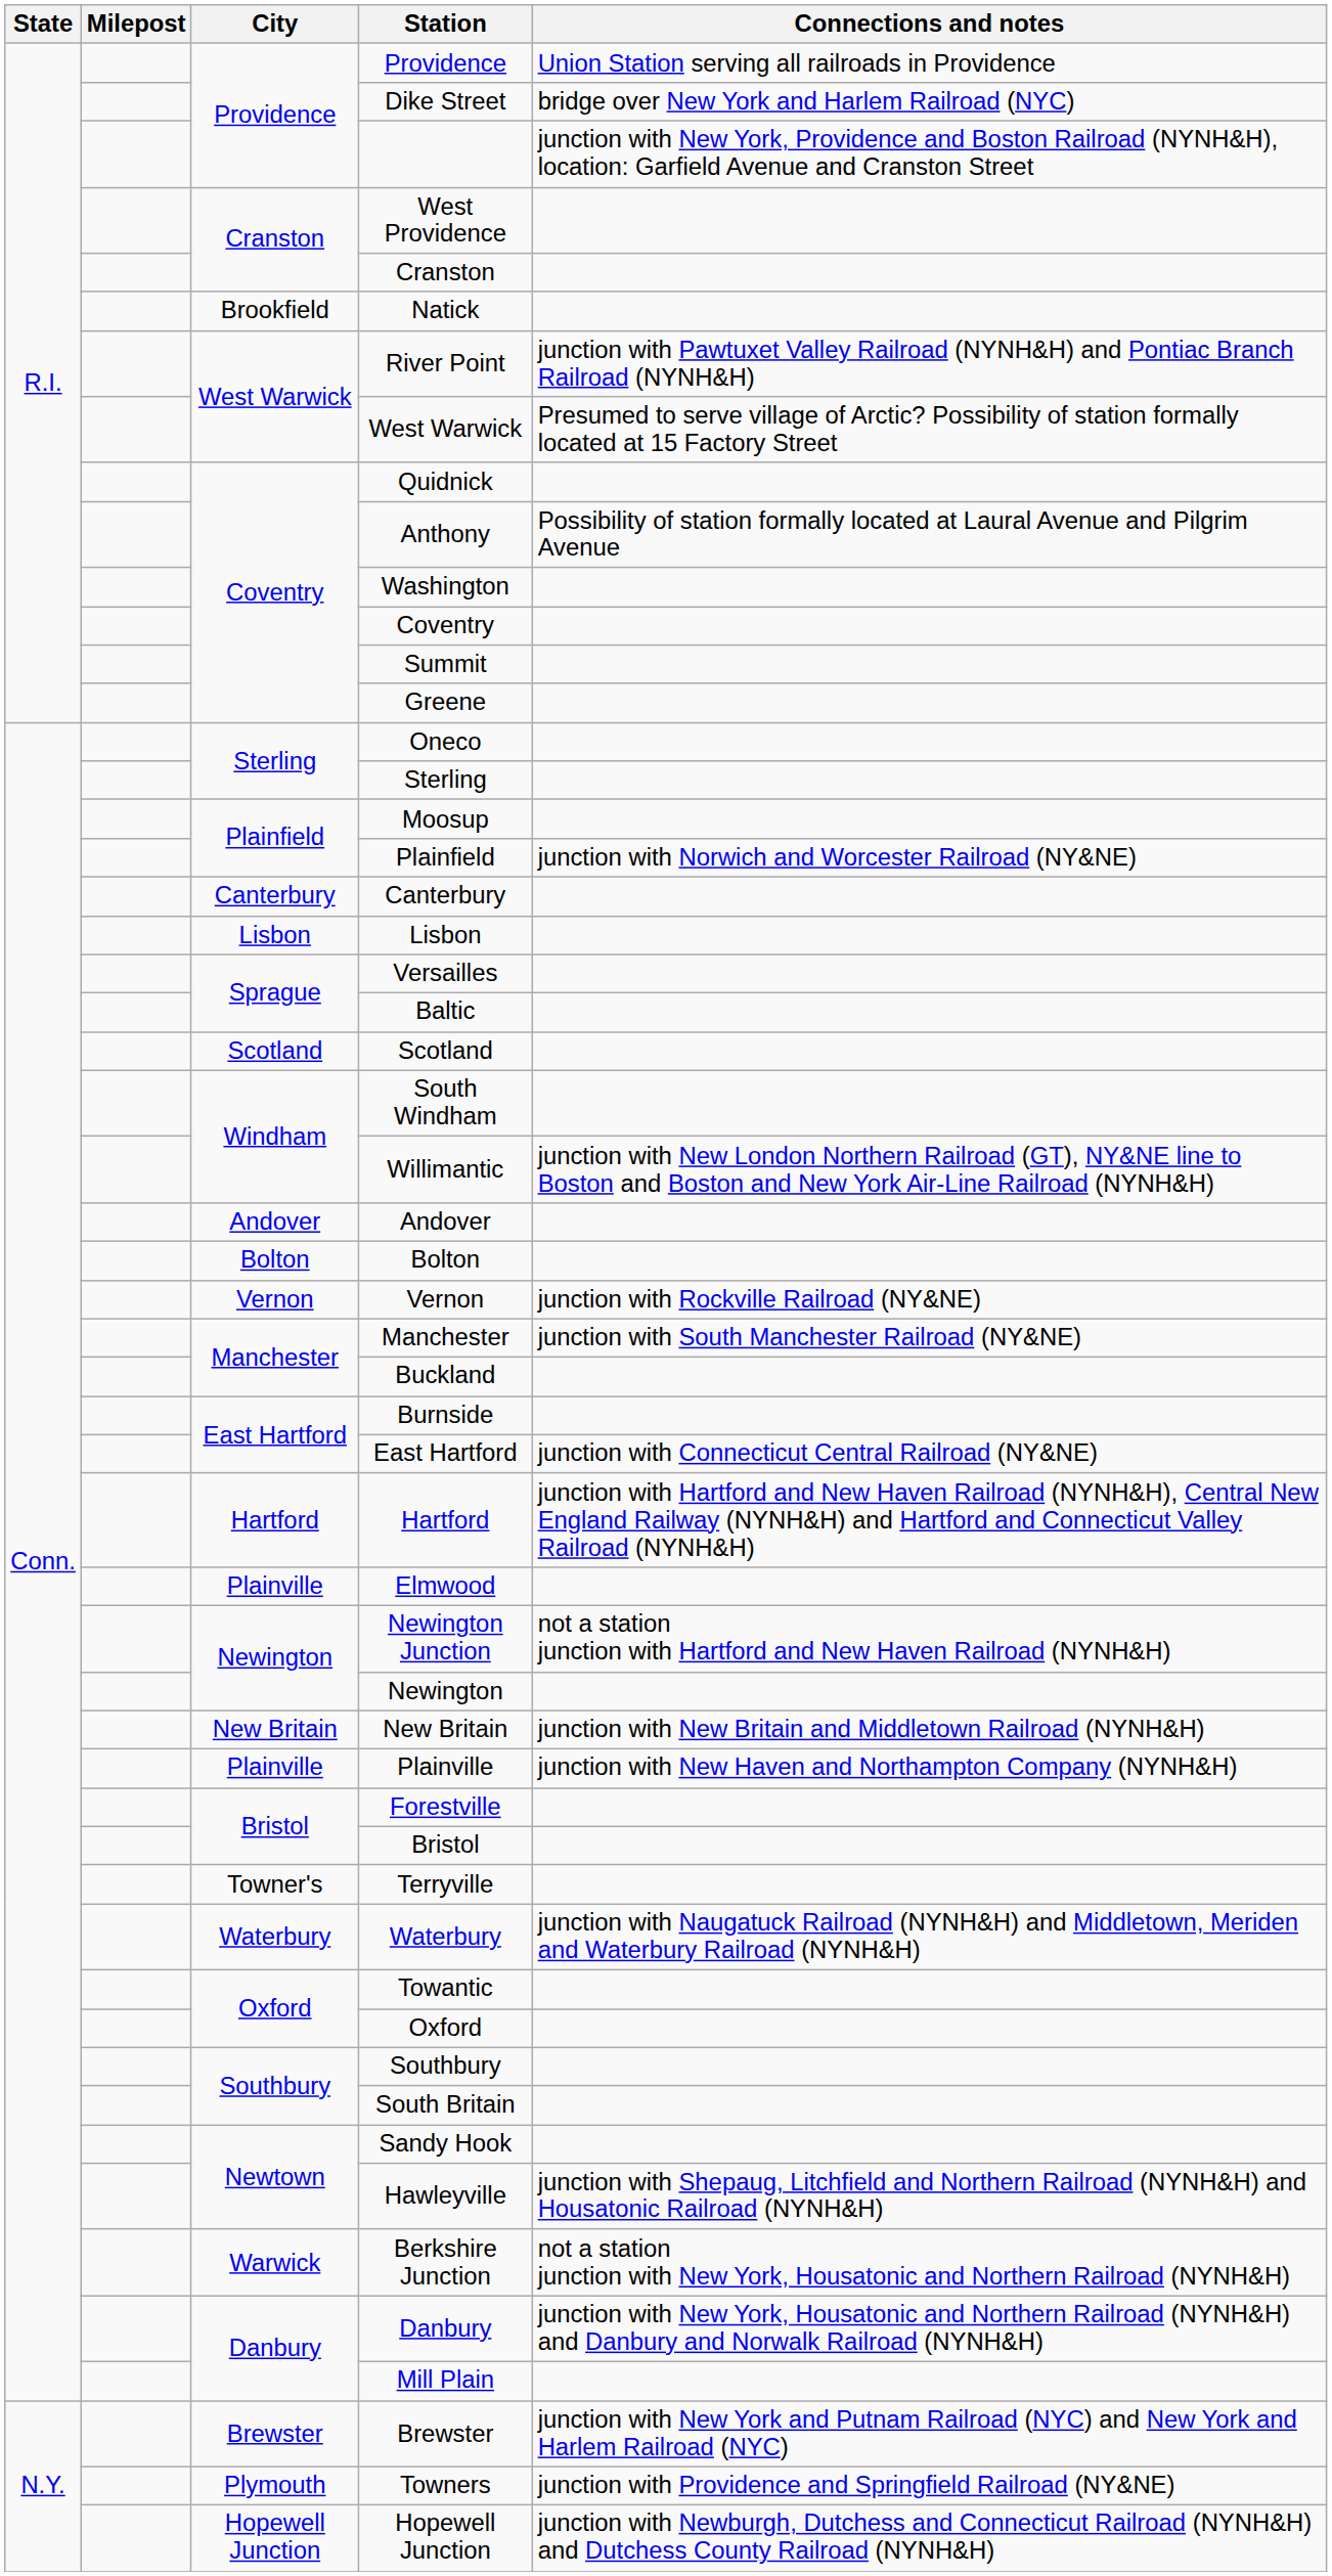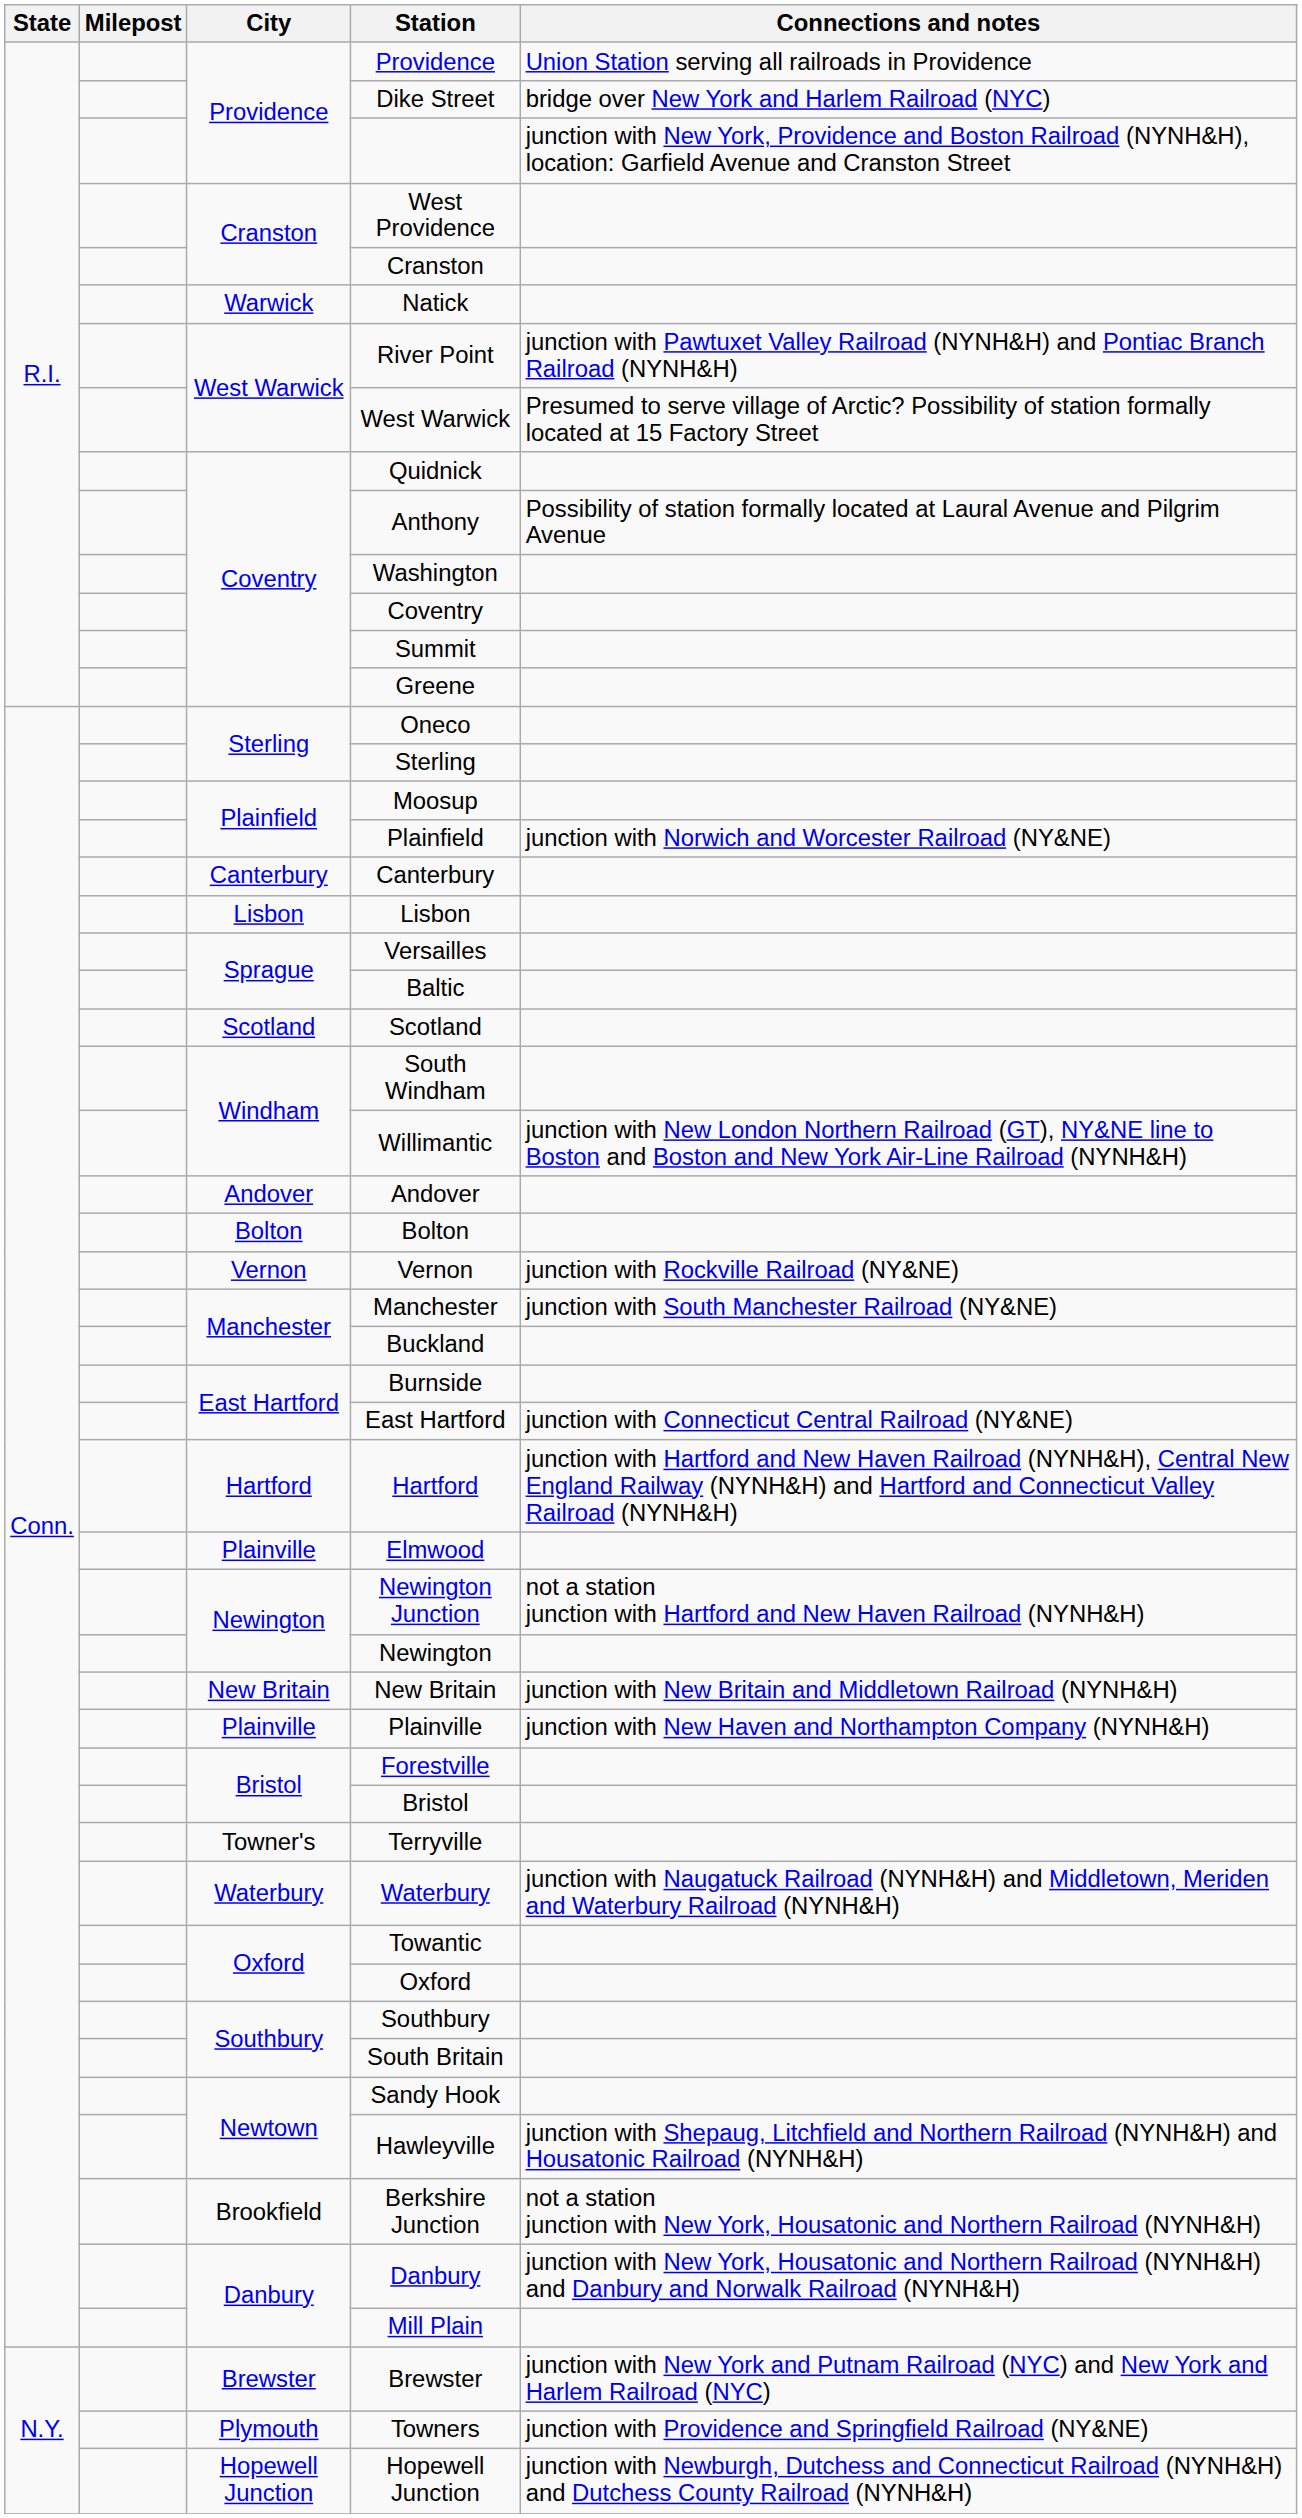 <table class="wikitable" style="text-align:center;">
 <tr>
 <th>State</th>
 <th>Milepost</th>
 <th>City</th>
 <th>Station</th>
 <th>Connections and notes</th>
 </tr>
 <tr>
 <td rowspan=14><a href='#'>R.I.</a></td>
 <td></td>
 <td rowspan=3><a href='#'>Providence</a></td>
 <td><a href='#'>Providence</a></td>
 <td style=text-align:left><a href='#'>Union Station</a> serving all railroads in Providence</td>
 </tr>
 <tr>
 <td></td>
 <td>Dike Street</td>
 <td style=text-align:left>bridge over <a href='#'>New York and Harlem Railroad</a> (<a href='#'>NYC</a>)</td>
 </tr>
 <tr>
 <td></td>
 <td></td>
 <td style=text-align:left>junction with <a href='#'>New York, Providence and Boston Railroad</a> (NYNH&H), location: Garfield Avenue and Cranston Street</td>
 </tr>
 <tr>
 <td></td>
 <td rowspan=2><a href='#'>Cranston</a></td>
 <td>West Providence</td>
 <td></td>
 </tr>
 <tr>
 <td></td>
 <td>Cranston</td>
 <td></td>
 </tr>
 <tr>
 <td></td>
-<td>Brookfield</td>
+<td><a href='#'>Warwick</a></td>
 <td>Natick</td>
 <td></td>
 </tr>
 <tr>
 <td></td>
 <td rowspan=2><a href='#'>West Warwick</a></td>
 <td>River Point</td>
 <td style=text-align:left>junction with <a href='#'>Pawtuxet Valley Railroad</a> (NYNH&H) and <a href='#'>Pontiac Branch Railroad</a> (NYNH&H)</td>
 </tr>
 <tr>
 <td></td>
 <td>West Warwick</td>
 <td style=text-align:left>Presumed to serve village of  Arctic? Possibility of station formally located at 15 Factory Street</td>
 </tr>
 <tr>
 <td></td>
 <td rowspan=6><a href='#'>Coventry</a></td>
 <td>Quidnick</td>
 <td></td>
 </tr>
 <tr>
 <td></td>
 <td>Anthony</td>
 <td style=text-align:left>Possibility of station formally located at Laural Avenue and Pilgrim Avenue</td>
 </tr>
 <tr>
 <td></td>
 <td>Washington</td>
 <td></td>
 </tr>
 <tr>
 <td></td>
 <td>Coventry</td>
 <td></td>
 </tr>
 <tr>
 <td></td>
 <td>Summit</td>
 <td></td>
 </tr>
 <tr>
 <td></td>
 <td>Greene</td>
 <td></td>
 </tr>
 <tr>
 <td rowspan=37><a href='#'>Conn.</a></td>
 <td></td>
 <td rowspan=2><a href='#'>Sterling</a></td>
 <td>Oneco</td>
 <td></td>
 </tr>
 <tr>
 <td></td>
 <td>Sterling</td>
 <td></td>
 </tr>
 <tr>
 <td></td>
 <td rowspan=2><a href='#'>Plainfield</a></td>
 <td>Moosup</td>
 <td></td>
 </tr>
 <tr>
 <td></td>
 <td>Plainfield</td>
 <td style=text-align:left>junction with <a href='#'>Norwich and Worcester Railroad</a> (NY&NE)</td>
 </tr>
 <tr>
 <td></td>
 <td><a href='#'>Canterbury</a></td>
 <td>Canterbury</td>
 <td></td>
 </tr>
 <tr>
 <td></td>
 <td><a href='#'>Lisbon</a></td>
 <td>Lisbon</td>
 <td></td>
 </tr>
 <tr>
 <td></td>
 <td rowspan=2><a href='#'>Sprague</a></td>
 <td>Versailles</td>
 <td></td>
 </tr>
 <tr>
 <td></td>
 <td>Baltic</td>
 <td></td>
 </tr>
 <tr>
 <td></td>
 <td><a href='#'>Scotland</a></td>
 <td>Scotland</td>
 <td></td>
 </tr>
 <tr>
 <td></td>
 <td rowspan=2><a href='#'>Windham</a></td>
 <td>South Windham</td>
 <td></td>
 </tr>
 <tr>
 <td></td>
 <td>Willimantic</td>
 <td style=text-align:left>junction with <a href='#'>New London Northern Railroad</a> (<a href='#'>GT</a>), <a href='#'>NY&NE line to Boston</a> and <a href='#'>Boston and New York Air-Line Railroad</a> (NYNH&H)</td>
 </tr>
 <tr>
 <td></td>
 <td><a href='#'>Andover</a></td>
 <td>Andover</td>
 <td></td>
 </tr>
 <tr>
 <td></td>
 <td><a href='#'>Bolton</a></td>
 <td>Bolton</td>
 <td></td>
 </tr>
 <tr>
 <td></td>
 <td><a href='#'>Vernon</a></td>
 <td>Vernon</td>
 <td style=text-align:left>junction with <a href='#'>Rockville Railroad</a> (NY&NE)</td>
 </tr>
 <tr>
 <td></td>
 <td rowspan=2><a href='#'>Manchester</a></td>
 <td>Manchester</td>
 <td style=text-align:left>junction with <a href='#'>South Manchester Railroad</a> (NY&NE)</td>
 </tr>
 <tr>
 <td></td>
 <td>Buckland</td>
 <td></td>
 </tr>
 <tr>
 <td></td>
 <td rowspan=2><a href='#'>East Hartford</a></td>
 <td>Burnside</td>
 <td></td>
 </tr>
 <tr>
 <td></td>
 <td>East Hartford</td>
 <td style=text-align:left>junction with <a href='#'>Connecticut Central Railroad</a> (NY&NE)</td>
 </tr>
 <tr>
 <td></td>
 <td><a href='#'>Hartford</a></td>
 <td><a href='#'>Hartford</a></td>
 <td style=text-align:left>junction with <a href='#'>Hartford and New Haven Railroad</a> (NYNH&H), <a href='#'>Central New England Railway</a> (NYNH&H) and <a href='#'>Hartford and Connecticut Valley Railroad</a> (NYNH&H)</td>
 </tr>
 <tr>
 <td></td>
 <td><a href='#'>Plainville</a></td>
 <td><a href='#'>Elmwood</a></td>
 <td></td>
 </tr>
 <tr>
 <td></td>
 <td rowspan=2><a href='#'>Newington</a></td>
 <td><a href='#'>Newington Junction</a></td>
 <td style=text-align:left>not a station<br>junction with <a href='#'>Hartford and New Haven Railroad</a> (NYNH&H)</td>
 </tr>
 <tr>
 <td></td>
 <td>Newington</td>
 <td></td>
 </tr>
 <tr>
 <td></td>
 <td><a href='#'>New Britain</a></td>
 <td>New Britain</td>
 <td style=text-align:left>junction with <a href='#'>New Britain and Middletown Railroad</a> (NYNH&H)</td>
 </tr>
 <tr>
 <td></td>
 <td><a href='#'>Plainville</a></td>
 <td>Plainville</td>
 <td style=text-align:left>junction with <a href='#'>New Haven and Northampton Company</a> (NYNH&H)</td>
 </tr>
 <tr>
 <td></td>
 <td rowspan=2><a href='#'>Bristol</a></td>
 <td><a href='#'>Forestville</a></td>
 <td></td>
 </tr>
 <tr>
 <td></td>
 <td>Bristol</td>
 <td></td>
 </tr>
 <tr>
 <td></td>
 <td>Towner's</td>
 <td>Terryville</td>
 <td></td>
 </tr>
 <tr>
 <td></td>
 <td><a href='#'>Waterbury</a></td>
 <td><a href='#'>Waterbury</a></td>
 <td style=text-align:left>junction with <a href='#'>Naugatuck Railroad</a> (NYNH&H) and <a href='#'>Middletown, Meriden and Waterbury Railroad</a> (NYNH&H)</td>
 </tr>
 <tr>
 <td></td>
 <td rowspan=2><a href='#'>Oxford</a></td>
 <td>Towantic</td>
 <td></td>
 </tr>
 <tr>
 <td></td>
 <td>Oxford</td>
 <td></td>
 </tr>
 <tr>
 <td></td>
 <td rowspan=2><a href='#'>Southbury</a></td>
 <td>Southbury</td>
 <td></td>
 </tr>
 <tr>
 <td></td>
 <td>South Britain</td>
 <td></td>
 </tr>
 <tr>
 <td></td>
 <td rowspan=2><a href='#'>Newtown</a></td>
 <td>Sandy Hook</td>
 <td></td>
 </tr>
 <tr>
 <td></td>
 <td>Hawleyville</td>
 <td style=text-align:left>junction with <a href='#'>Shepaug, Litchfield and Northern Railroad</a> (NYNH&H) and <a href='#'>Housatonic Railroad</a> (NYNH&H)</td>
 </tr>
 <tr>
 <td></td>
-<td><a href='#'>Warwick</a></td>
+<td>Brookfield</td>
 <td>Berkshire Junction</td>
 <td style=text-align:left>not a station<br>junction with <a href='#'>New York, Housatonic and Northern Railroad</a> (NYNH&H)</td>
 </tr>
 <tr>
 <td></td>
 <td rowspan=2><a href='#'>Danbury</a></td>
 <td><a href='#'>Danbury</a></td>
 <td style=text-align:left>junction with <a href='#'>New York, Housatonic and Northern Railroad</a> (NYNH&H) and <a href='#'>Danbury and Norwalk Railroad</a> (NYNH&H)</td>
 </tr>
 <tr>
 <td></td>
 <td><a href='#'>Mill Plain</a></td>
 <td></td>
 </tr>
 <tr>
 <td rowspan=3><a href='#'>N.Y.</a></td>
 <td></td>
 <td><a href='#'>Brewster</a></td>
 <td>Brewster</td>
 <td style=text-align:left>junction with <a href='#'>New York and Putnam Railroad</a> (<a href='#'>NYC</a>) and <a href='#'>New York and Harlem Railroad</a> (<a href='#'>NYC</a>)</td>
 </tr>
 <tr>
 <td></td>
 <td><a href='#'>Plymouth</a></td>
 <td>Towners</td>
 <td style=text-align:left>junction with <a href='#'>Providence and Springfield Railroad</a> (NY&NE)</td>
 </tr>
 <tr>
 <td></td>
 <td><a href='#'>Hopewell Junction</a></td>
 <td>Hopewell Junction</td>
 <td style=text-align:left>junction with <a href='#'>Newburgh, Dutchess and Connecticut Railroad</a> (NYNH&H) and <a href='#'>Dutchess County Railroad</a> (NYNH&H)</td>
 </tr>
 </table>
